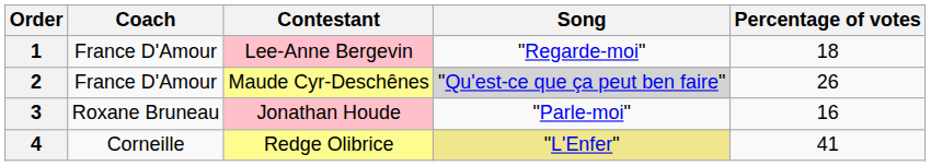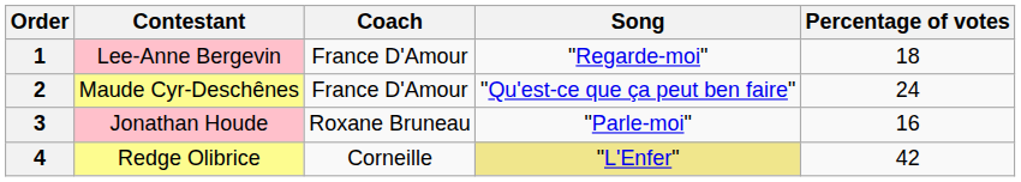 <table class="wikitable sortable" style="text-align: center; width: 40 %;">
 <tr>
 <th>Order</th>
+<th>Contestant</th>
 <th>Coach</th>
-<th>Contestant</th>
 <th>Song</th>
 <th>Percentage of votes</th>
 </tr>
 <tr>
 <th><strong>1</strong></th>
+<td style="background:pink">Lee-Anne Bergevin</td>
 <td>France D'Amour</td>
-<td style="background:pink">Lee-Anne Bergevin</td>
 <td>"<a href='#'>Regarde-moi</a>"</td>
 <td>18</td>
 </tr>
 <tr>
 <th>2</th>
+<td style="background:#fdfc8f">Maude Cyr-Deschênes</td>
 <td>France D'Amour</td>
-<td style="background:#fdfc8f">Maude Cyr-Deschênes</td>
-<td style="background: lightgrey;">"<a href='#'>Qu'est-ce que ça peut ben faire</a>"</td>
-<td>26</td>
+<td>"<a href='#'>Qu'est-ce que ça peut ben faire</a>"</td>
+<td>24</td>
 </tr>
 <tr>
 <th>3</th>
+<td style="background:pink">Jonathan Houde</td>
 <td>Roxane Bruneau</td>
-<td style="background:pink">Jonathan Houde</td>
 <td>"<a href='#'>Parle-moi</a>"</td>
 <td>16</td>
 </tr>
 <tr>
 <th>4</th>
+<td style="background:#fdfc8f">Redge Olibrice</td>
 <td>Corneille</td>
-<td style="background:#fdfc8f">Redge Olibrice</td>
 <td style="background: khaki;">"<a href='#'>L'Enfer</a>"</td>
-<td>41</td>
+<td>42</td>
 </tr>
 </table>
